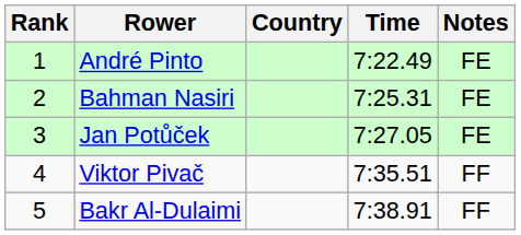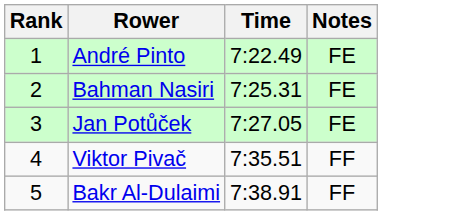 <table class="wikitable" style="text-align:center">
 <tr>
 <th>Rank</th>
 <th>Rower</th>
-<th>Country</th>
 <th>Time</th>
 <th>Notes</th>
 </tr>
 <tr bgcolor=ccffcc>
 <td>1</td>
 <td align="left"><a href='#'>André Pinto</a></td>
-<td align="left"></td>
 <td>7:22.49</td>
 <td>FE</td>
 </tr>
 <tr bgcolor=ccffcc>
 <td>2</td>
 <td align="left"><a href='#'>Bahman Nasiri</a></td>
-<td align="left"></td>
 <td>7:25.31</td>
 <td>FE</td>
 </tr>
 <tr bgcolor=ccffcc>
 <td>3</td>
 <td align="left"><a href='#'>Jan Potůček</a></td>
-<td align="left"></td>
 <td>7:27.05</td>
 <td>FE</td>
 </tr>
 <tr>
 <td>4</td>
 <td align="left"><a href='#'>Viktor Pivač</a></td>
-<td align="left"></td>
 <td>7:35.51</td>
 <td>FF</td>
 </tr>
 <tr>
 <td>5</td>
 <td align="left"><a href='#'>Bakr Al-Dulaimi</a></td>
-<td align="left"></td>
 <td>7:38.91</td>
 <td>FF</td>
 </tr>
 </table>
